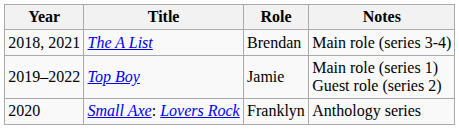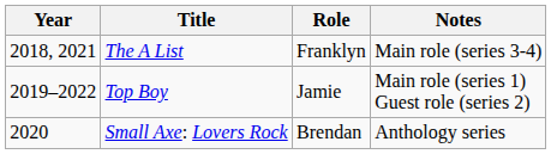 <table class="wikitable sortable">
 <tr>
 <th>Year</th>
 <th>Title</th>
 <th>Role</th>
 <th class="unsortable">Notes</th>
 </tr>
 <tr>
 <td>2018, 2021</td>
 <td><em><a href='#'>The A List</a></em></td>
-<td>Brendan</td>
+<td>Franklyn</td>
 <td>Main role (series 3-4)</td>
 </tr>
 <tr>
 <td>2019–2022</td>
 <td><em><a href='#'>Top Boy</a></em></td>
 <td>Jamie</td>
 <td>Main role (series 1)<br>Guest role (series 2)</td>
 </tr>
 <tr>
 <td>2020</td>
 <td><em><a href='#'>Small Axe</a></em>: <em><a href='#'>Lovers Rock</a></em></td>
-<td>Franklyn</td>
+<td>Brendan</td>
 <td>Anthology series</td>
 </tr>
 <tr>
 </tr>
 </table>
